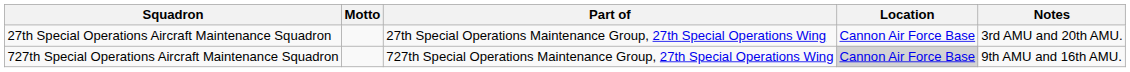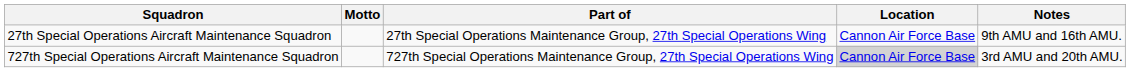 <table class="wikitable sortable">
 <tr>
 <th>Squadron</th>
 <th>Motto</th>
 <th>Part of</th>
 <th>Location</th>
 <th>Notes</th>
 </tr>
 <tr>
 <td>27th Special Operations Aircraft Maintenance Squadron</td>
 <td></td>
 <td>27th Special Operations Maintenance Group, <a href='#'>27th Special Operations Wing</a></td>
 <td><a href='#'>Cannon Air Force Base</a></td>
-<td>3rd AMU and 20th AMU.</td>
+<td>9th AMU and 16th AMU.</td>
 </tr>
 <tr>
 <td>727th Special Operations Aircraft Maintenance Squadron</td>
 <td></td>
 <td>727th Special Operations Maintenance Group, <a href='#'>27th Special Operations Wing</a></td>
 <td style="background: lightgrey;"><a href='#'>Cannon Air Force Base</a></td>
-<td>9th AMU and 16th AMU.</td>
+<td>3rd AMU and 20th AMU.</td>
 </tr>
 </table>
